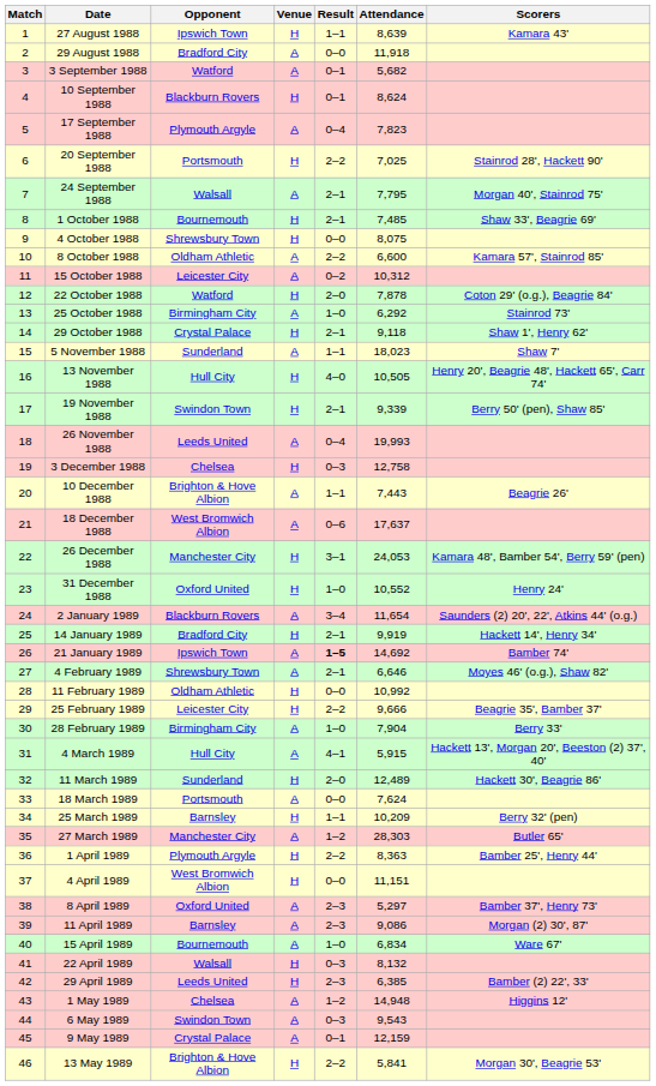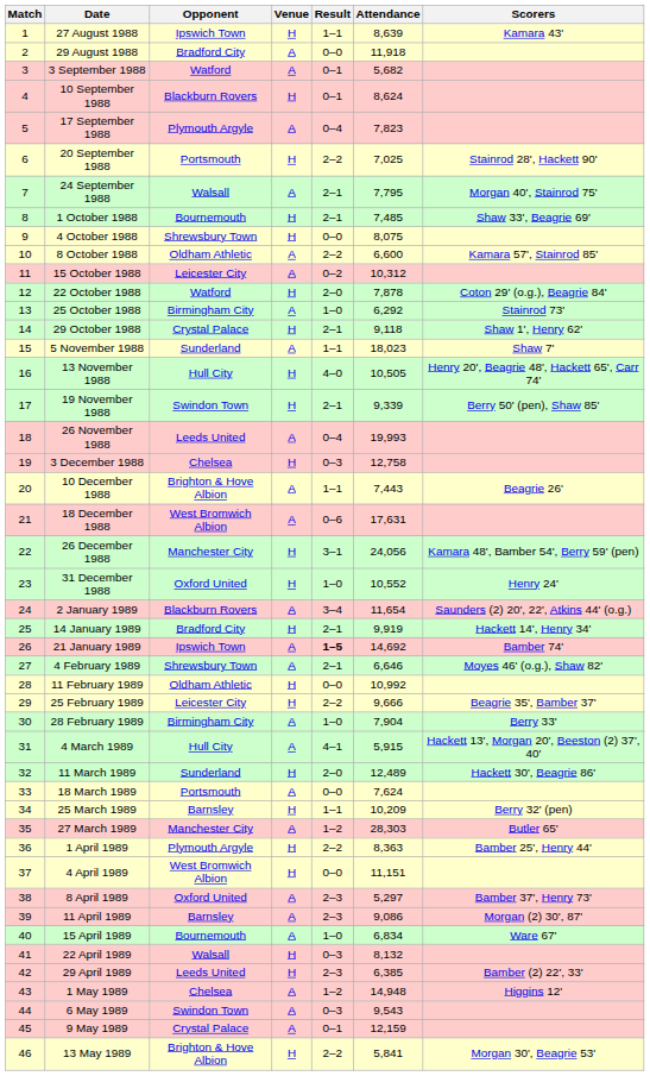 <table class="wikitable " style="font-size:100%; text-align:center">
 <tr>
 <th>Match</th>
 <th>Date</th>
 <th>Opponent</th>
 <th>Venue</th>
 <th>Result</th>
 <th>Attendance</th>
 <th>Scorers</th>
 </tr>
 <tr style="background-color: #FFFFCC;">
 <td>1</td>
 <td>27 August 1988</td>
 <td><a href='#'>Ipswich Town</a></td>
 <td><a href='#'>H</a></td>
 <td>1–1</td>
 <td>8,639</td>
 <td><a href='#'>Kamara</a> 43'</td>
 </tr>
 <tr style="background-color: #FFFFCC;">
 <td>2</td>
 <td>29 August 1988</td>
 <td><a href='#'>Bradford City</a></td>
 <td><a href='#'>A</a></td>
 <td>0–0</td>
 <td>11,918</td>
 <td></td>
 </tr>
 <tr style="background-color: #FFCCCC;">
 <td>3</td>
 <td>3 September 1988</td>
 <td><a href='#'>Watford</a></td>
 <td><a href='#'>A</a></td>
 <td>0–1</td>
 <td>5,682</td>
 <td></td>
 </tr>
 <tr style="background-color: #FFCCCC;">
 <td>4</td>
 <td>10 September 1988</td>
 <td><a href='#'>Blackburn Rovers</a></td>
 <td><a href='#'>H</a></td>
 <td>0–1</td>
 <td>8,624</td>
 <td></td>
 </tr>
 <tr style="background-color: #FFCCCC;">
 <td>5</td>
 <td>17 September 1988</td>
 <td><a href='#'>Plymouth Argyle</a></td>
 <td><a href='#'>A</a></td>
 <td>0–4</td>
 <td>7,823</td>
 <td></td>
 </tr>
 <tr style="background-color: #FFFFCC;">
 <td>6</td>
 <td>20 September 1988</td>
 <td><a href='#'>Portsmouth</a></td>
 <td><a href='#'>H</a></td>
 <td>2–2</td>
 <td>7,025</td>
 <td><a href='#'>Stainrod</a> 28', <a href='#'>Hackett</a> 90'</td>
 </tr>
 <tr style="background-color: #CCFFCC;">
 <td>7</td>
 <td>24 September 1988</td>
 <td><a href='#'>Walsall</a></td>
 <td><a href='#'>A</a></td>
 <td>2–1</td>
 <td>7,795</td>
 <td><a href='#'>Morgan</a> 40', <a href='#'>Stainrod</a> 75'</td>
 </tr>
 <tr style="background-color: #CCFFCC;">
 <td>8</td>
 <td>1 October 1988</td>
 <td><a href='#'>Bournemouth</a></td>
 <td><a href='#'>H</a></td>
 <td>2–1</td>
 <td>7,485</td>
 <td><a href='#'>Shaw</a> 33', <a href='#'>Beagrie</a> 69'</td>
 </tr>
 <tr style="background-color: #FFFFCC;">
 <td>9</td>
 <td>4 October 1988</td>
 <td><a href='#'>Shrewsbury Town</a></td>
 <td><a href='#'>H</a></td>
 <td>0–0</td>
 <td>8,075</td>
 <td></td>
 </tr>
 <tr style="background-color: #FFFFCC;">
 <td>10</td>
 <td>8 October 1988</td>
 <td><a href='#'>Oldham Athletic</a></td>
 <td><a href='#'>A</a></td>
 <td>2–2</td>
 <td>6,600</td>
 <td><a href='#'>Kamara</a> 57', <a href='#'>Stainrod</a> 85'</td>
 </tr>
 <tr style="background-color: #FFCCCC;">
 <td>11</td>
 <td>15 October 1988</td>
 <td><a href='#'>Leicester City</a></td>
 <td><a href='#'>A</a></td>
 <td>0–2</td>
 <td>10,312</td>
 <td></td>
 </tr>
 <tr style="background-color: #CCFFCC;">
 <td>12</td>
 <td>22 October 1988</td>
 <td><a href='#'>Watford</a></td>
 <td><a href='#'>H</a></td>
 <td>2–0</td>
 <td>7,878</td>
 <td><a href='#'>Coton</a> 29' (o.g.), <a href='#'>Beagrie</a> 84'</td>
 </tr>
 <tr style="background-color: #CCFFCC;">
 <td>13</td>
 <td>25 October 1988</td>
 <td><a href='#'>Birmingham City</a></td>
 <td><a href='#'>A</a></td>
 <td>1–0</td>
 <td>6,292</td>
 <td><a href='#'>Stainrod</a> 73'</td>
 </tr>
 <tr style="background-color: #CCFFCC;">
 <td>14</td>
 <td>29 October 1988</td>
 <td><a href='#'>Crystal Palace</a></td>
 <td><a href='#'>H</a></td>
 <td>2–1</td>
 <td>9,118</td>
 <td><a href='#'>Shaw</a> 1', <a href='#'>Henry</a> 62'</td>
 </tr>
 <tr style="background-color: #FFFFCC;">
 <td>15</td>
 <td>5 November 1988</td>
 <td><a href='#'>Sunderland</a></td>
 <td><a href='#'>A</a></td>
 <td>1–1</td>
 <td>18,023</td>
 <td><a href='#'>Shaw</a> 7'</td>
 </tr>
 <tr style="background-color: #CCFFCC;">
 <td>16</td>
 <td>13 November 1988</td>
 <td><a href='#'>Hull City</a></td>
 <td><a href='#'>H</a></td>
 <td>4–0</td>
 <td>10,505</td>
 <td><a href='#'>Henry</a> 20', <a href='#'>Beagrie</a> 48', <a href='#'>Hackett</a> 65', <a href='#'>Carr</a> 74'</td>
 </tr>
 <tr style="background-color: #CCFFCC;">
 <td>17</td>
 <td>19 November 1988</td>
 <td><a href='#'>Swindon Town</a></td>
 <td><a href='#'>H</a></td>
 <td>2–1</td>
 <td>9,339</td>
 <td><a href='#'>Berry</a> 50' (pen), <a href='#'>Shaw</a> 85'</td>
 </tr>
 <tr style="background-color: #FFCCCC;">
 <td>18</td>
 <td>26 November 1988</td>
 <td><a href='#'>Leeds United</a></td>
 <td><a href='#'>A</a></td>
 <td>0–4</td>
 <td>19,993</td>
 <td></td>
 </tr>
 <tr style="background-color: #FFCCCC;">
 <td>19</td>
 <td>3 December 1988</td>
 <td><a href='#'>Chelsea</a></td>
 <td><a href='#'>H</a></td>
 <td>0–3</td>
 <td>12,758</td>
 <td></td>
 </tr>
 <tr style="background-color: #FFFFCC;">
 <td>20</td>
 <td>10 December 1988</td>
 <td><a href='#'>Brighton & Hove Albion</a></td>
 <td><a href='#'>A</a></td>
 <td>1–1</td>
 <td>7,443</td>
 <td><a href='#'>Beagrie</a> 26'</td>
 </tr>
 <tr style="background-color: #FFCCCC;">
 <td>21</td>
 <td>18 December 1988</td>
 <td><a href='#'>West Bromwich Albion</a></td>
 <td><a href='#'>A</a></td>
 <td>0–6</td>
-<td>17,637</td>
+<td>17,631</td>
 <td></td>
 </tr>
 <tr style="background-color: #CCFFCC;">
 <td>22</td>
 <td>26 December 1988</td>
 <td><a href='#'>Manchester City</a></td>
 <td><a href='#'>H</a></td>
 <td>3–1</td>
-<td>24,053</td>
+<td>24,056</td>
 <td><a href='#'>Kamara</a> 48', Bamber 54', <a href='#'>Berry</a> 59' (pen)</td>
 </tr>
 <tr style="background-color: #CCFFCC;">
 <td>23</td>
 <td>31 December 1988</td>
 <td><a href='#'>Oxford United</a></td>
 <td><a href='#'>H</a></td>
 <td>1–0</td>
 <td>10,552</td>
 <td><a href='#'>Henry</a> 24'</td>
 </tr>
 <tr style="background-color: #FFCCCC;">
 <td>24</td>
 <td>2 January 1989</td>
 <td><a href='#'>Blackburn Rovers</a></td>
 <td><a href='#'>A</a></td>
 <td>3–4</td>
 <td>11,654</td>
 <td><a href='#'>Saunders</a> (2) 20', 22', <a href='#'>Atkins</a> 44' (o.g.)</td>
 </tr>
 <tr style="background-color: #CCFFCC;">
 <td>25</td>
 <td>14 January 1989</td>
 <td><a href='#'>Bradford City</a></td>
 <td><a href='#'>H</a></td>
 <td>2–1</td>
 <td>9,919</td>
 <td><a href='#'>Hackett</a> 14', <a href='#'>Henry</a> 34'</td>
 </tr>
 <tr style="background-color: #FFCCCC;">
 <td>26</td>
 <td>21 January 1989</td>
 <td><a href='#'>Ipswich Town</a></td>
 <td><a href='#'>A</a></td>
 <td><strong>1–5</strong></td>
 <td>14,692</td>
 <td><a href='#'>Bamber</a> 74'</td>
 </tr>
 <tr style="background-color: #CCFFCC;">
 <td>27</td>
 <td>4 February 1989</td>
 <td><a href='#'>Shrewsbury Town</a></td>
 <td><a href='#'>A</a></td>
 <td>2–1</td>
 <td>6,646</td>
 <td><a href='#'>Moyes</a> 46' (o.g.), <a href='#'>Shaw</a> 82'</td>
 </tr>
 <tr style="background-color: #FFFFCC;">
 <td>28</td>
 <td>11 February 1989</td>
 <td><a href='#'>Oldham Athletic</a></td>
 <td><a href='#'>H</a></td>
 <td>0–0</td>
 <td>10,992</td>
 <td></td>
 </tr>
 <tr style="background-color: #FFFFCC;">
 <td>29</td>
 <td>25 February 1989</td>
 <td><a href='#'>Leicester City</a></td>
 <td><a href='#'>H</a></td>
 <td>2–2</td>
 <td>9,666</td>
 <td><a href='#'>Beagrie</a> 35', <a href='#'>Bamber</a> 37'</td>
 </tr>
 <tr style="background-color: #CCFFCC;">
 <td>30</td>
 <td>28 February 1989</td>
 <td><a href='#'>Birmingham City</a></td>
 <td><a href='#'>A</a></td>
 <td>1–0</td>
 <td>7,904</td>
 <td><a href='#'>Berry</a> 33'</td>
 </tr>
 <tr style="background-color: #CCFFCC;">
 <td>31</td>
 <td>4 March 1989</td>
 <td><a href='#'>Hull City</a></td>
 <td><a href='#'>A</a></td>
 <td>4–1</td>
 <td>5,915</td>
 <td><a href='#'>Hackett</a> 13', <a href='#'>Morgan</a> 20', <a href='#'>Beeston</a> (2) 37', 40'</td>
 </tr>
 <tr style="background-color: #CCFFCC;">
 <td>32</td>
 <td>11 March 1989</td>
 <td><a href='#'>Sunderland</a></td>
 <td><a href='#'>H</a></td>
 <td>2–0</td>
 <td>12,489</td>
 <td><a href='#'>Hackett</a> 30', <a href='#'>Beagrie</a>  86'</td>
 </tr>
 <tr style="background-color: #FFFFCC;">
 <td>33</td>
 <td>18 March 1989</td>
 <td><a href='#'>Portsmouth</a></td>
 <td><a href='#'>A</a></td>
 <td>0–0</td>
 <td>7,624</td>
 <td></td>
 </tr>
 <tr style="background-color: #FFFFCC;">
 <td>34</td>
 <td>25 March 1989</td>
 <td><a href='#'>Barnsley</a></td>
 <td><a href='#'>H</a></td>
 <td>1–1</td>
 <td>10,209</td>
 <td><a href='#'>Berry</a> 32' (pen)</td>
 </tr>
 <tr style="background-color: #FFCCCC;">
 <td>35</td>
 <td>27 March 1989</td>
 <td><a href='#'>Manchester City</a></td>
 <td><a href='#'>A</a></td>
 <td>1–2</td>
 <td>28,303</td>
 <td><a href='#'>Butler</a> 65'</td>
 </tr>
 <tr style="background-color: #FFFFCC;">
 <td>36</td>
 <td>1 April 1989</td>
 <td><a href='#'>Plymouth Argyle</a></td>
 <td><a href='#'>H</a></td>
 <td>2–2</td>
 <td>8,363</td>
 <td><a href='#'>Bamber</a> 25', <a href='#'>Henry</a> 44'</td>
 </tr>
 <tr style="background-color: #FFFFCC;">
 <td>37</td>
 <td>4 April 1989</td>
 <td><a href='#'>West Bromwich Albion</a></td>
 <td><a href='#'>H</a></td>
 <td>0–0</td>
 <td>11,151</td>
 <td></td>
 </tr>
 <tr style="background-color: #FFCCCC;">
 <td>38</td>
 <td>8 April 1989</td>
 <td><a href='#'>Oxford United</a></td>
 <td><a href='#'>A</a></td>
 <td>2–3</td>
 <td>5,297</td>
 <td><a href='#'>Bamber</a> 37', <a href='#'>Henry</a> 73'</td>
 </tr>
 <tr style="background-color: #FFCCCC;">
 <td>39</td>
 <td>11 April 1989</td>
 <td><a href='#'>Barnsley</a></td>
 <td><a href='#'>A</a></td>
 <td>2–3</td>
 <td>9,086</td>
 <td><a href='#'>Morgan</a> (2) 30', 87'</td>
 </tr>
 <tr style="background-color: #CCFFCC;">
 <td>40</td>
 <td>15 April 1989</td>
 <td><a href='#'>Bournemouth</a></td>
 <td><a href='#'>A</a></td>
 <td>1–0</td>
 <td>6,834</td>
 <td><a href='#'>Ware</a> 67'</td>
 </tr>
 <tr style="background-color: #FFCCCC;">
 <td>41</td>
 <td>22 April 1989</td>
 <td><a href='#'>Walsall</a></td>
 <td><a href='#'>H</a></td>
 <td>0–3</td>
 <td>8,132</td>
 <td></td>
 </tr>
 <tr style="background-color: #FFCCCC;">
 <td>42</td>
 <td>29 April 1989</td>
 <td><a href='#'>Leeds United</a></td>
 <td><a href='#'>H</a></td>
 <td>2–3</td>
 <td>6,385</td>
 <td><a href='#'>Bamber</a> (2) 22', 33'</td>
 </tr>
 <tr style="background-color: #FFCCCC;">
 <td>43</td>
 <td>1 May 1989</td>
 <td><a href='#'>Chelsea</a></td>
 <td><a href='#'>A</a></td>
 <td>1–2</td>
 <td>14,948</td>
 <td><a href='#'>Higgins</a> 12'</td>
 </tr>
 <tr style="background-color: #FFCCCC;">
 <td>44</td>
 <td>6 May 1989</td>
 <td><a href='#'>Swindon Town</a></td>
 <td><a href='#'>A</a></td>
 <td>0–3</td>
 <td>9,543</td>
 <td></td>
 </tr>
 <tr style="background-color: #FFCCCC;">
 <td>45</td>
 <td>9 May 1989</td>
 <td><a href='#'>Crystal Palace</a></td>
 <td><a href='#'>A</a></td>
 <td>0–1</td>
 <td>12,159</td>
 <td></td>
 </tr>
 <tr style="background-color: #FFFFCC;">
 <td>46</td>
 <td>13 May 1989</td>
 <td><a href='#'>Brighton & Hove Albion</a></td>
 <td><a href='#'>H</a></td>
 <td>2–2</td>
 <td>5,841</td>
 <td><a href='#'>Morgan</a> 30', <a href='#'>Beagrie</a> 53'</td>
 </tr>
 </table>
